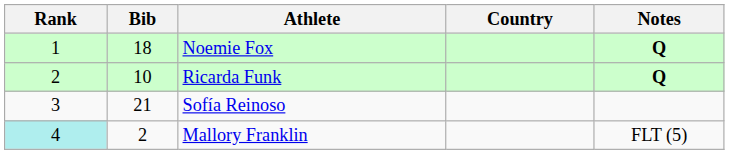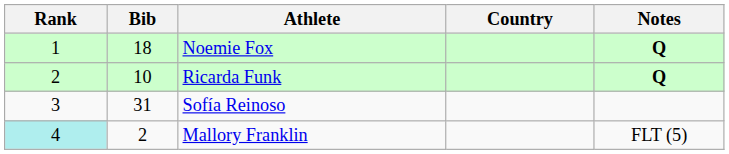 <table class="wikitable" style="text-align:center;width: 50%;">
 <tr>
 <th>Rank</th>
 <th>Bib</th>
 <th>Athlete</th>
 <th>Country</th>
 <th>Notes</th>
 </tr>
 <tr bgcolor=ccffcc>
 <td>1</td>
 <td>18</td>
 <td align=left><a href='#'>Noemie Fox</a></td>
 <td align=left></td>
 <td><strong>Q</strong></td>
 </tr>
 <tr bgcolor=ccffcc>
 <td>2</td>
 <td>10</td>
 <td align=left><a href='#'>Ricarda Funk</a></td>
 <td align=left></td>
 <td><strong>Q</strong></td>
 </tr>
 <tr>
 <td>3</td>
-<td>21</td>
+<td>31</td>
 <td align=left><a href='#'>Sofía Reinoso</a></td>
 <td align=left></td>
 <td></td>
 </tr>
 <tr>
 <td style="background: paleturquoise;">4</td>
 <td>2</td>
 <td align=left><a href='#'>Mallory Franklin</a></td>
 <td align=left></td>
 <td>FLT (5)</td>
 </tr>
 </table>
